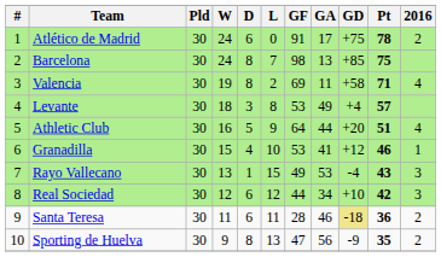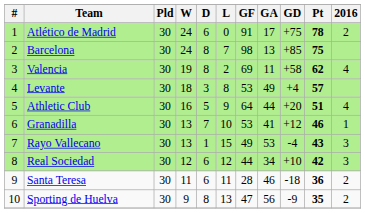 <table class=wikitable style="text-align: center;">
 <tr>
 </tr>
 <tr>
 <th width=20>#</th>
 <th width=170>Team</th>
 <th width=20>Pld</th>
 <th width=20>W</th>
 <th width=20>D</th>
 <th width=20>L</th>
 <th width=20>GF</th>
 <th width=20>GA</th>
 <th width=20>GD</th>
 <th width=30>Pt</th>
 <th width=30>2016</th>
 </tr>
 <tr bgcolor=B0EE90>
 <td>1</td>
 <td align="left"><a href='#'>Atlético de Madrid</a></td>
 <td>30</td>
 <td>24</td>
 <td>6</td>
 <td>0</td>
 <td>91</td>
 <td>17</td>
 <td>+75</td>
 <td><strong>78</strong></td>
 <td> 2</td>
 </tr>
 <tr bgcolor=B0EE90>
 <td>2</td>
 <td align="left"><a href='#'>Barcelona</a></td>
 <td>30</td>
 <td>24</td>
 <td>8</td>
 <td>7</td>
 <td>98</td>
 <td>13</td>
 <td>+85</td>
 <td><strong>75</strong></td>
 <td></td>
 </tr>
 <tr bgcolor=B0EE90>
 <td>3</td>
 <td align="left"><a href='#'>Valencia</a></td>
 <td>30</td>
 <td>19</td>
 <td>8</td>
 <td>2</td>
 <td>69</td>
 <td>11</td>
 <td>+58</td>
-<td><strong>71</strong></td>
+<td><strong>62</strong></td>
 <td> 4</td>
 </tr>
 <tr bgcolor=B0EE90>
 <td>4</td>
 <td align="left"><a href='#'>Levante</a></td>
 <td>30</td>
 <td>18</td>
 <td>3</td>
 <td>8</td>
 <td>53</td>
 <td>49</td>
 <td>+4</td>
 <td><strong>57</strong></td>
 <td></td>
 </tr>
 <tr bgcolor=B0EE90>
 <td>5</td>
 <td align="left"><a href='#'>Athletic Club</a></td>
 <td>30</td>
 <td>16</td>
 <td>5</td>
 <td>9</td>
 <td>64</td>
 <td>44</td>
 <td>+20</td>
 <td><strong>51</strong></td>
 <td> 4</td>
 </tr>
 <tr bgcolor=B0EE90>
 <td>6</td>
 <td align="left"><a href='#'>Granadilla</a></td>
 <td>30</td>
-<td>15</td>
-<td>4</td>
+<td>13</td>
+<td>7</td>
 <td>10</td>
 <td>53</td>
 <td>41</td>
 <td>+12</td>
 <td><strong>46</strong></td>
 <td> 1</td>
 </tr>
 <tr bgcolor=B0EE90>
 <td>7</td>
 <td align="left"><a href='#'>Rayo Vallecano</a></td>
 <td>30</td>
 <td>13</td>
 <td>1</td>
 <td>15</td>
 <td>49</td>
 <td>53</td>
 <td>-4</td>
 <td><strong>43</strong></td>
 <td> 3</td>
 </tr>
 <tr bgcolor=B0EE90>
 <td>8</td>
 <td align="left"><a href='#'>Real Sociedad</a></td>
 <td>30</td>
 <td>12</td>
 <td>6</td>
 <td>12</td>
 <td>44</td>
 <td>34</td>
 <td>+10</td>
 <td><strong>42</strong></td>
 <td> 3</td>
 </tr>
 <tr>
 <td>9</td>
 <td align="left"><a href='#'>Santa Teresa</a></td>
 <td>30</td>
 <td>11</td>
 <td>6</td>
 <td>11</td>
 <td>28</td>
 <td>46</td>
-<td style="background: khaki;">-18</td>
+<td>-18</td>
 <td><strong>36</strong></td>
 <td> 2</td>
 </tr>
 <tr>
 <td>10</td>
 <td align="left"><a href='#'>Sporting de Huelva</a></td>
 <td>30</td>
 <td>9</td>
 <td>8</td>
 <td>13</td>
 <td>47</td>
 <td>56</td>
 <td>-9</td>
 <td><strong>35</strong></td>
 <td> 2</td>
 </tr>
 <tr>
 </tr>
 </table>
